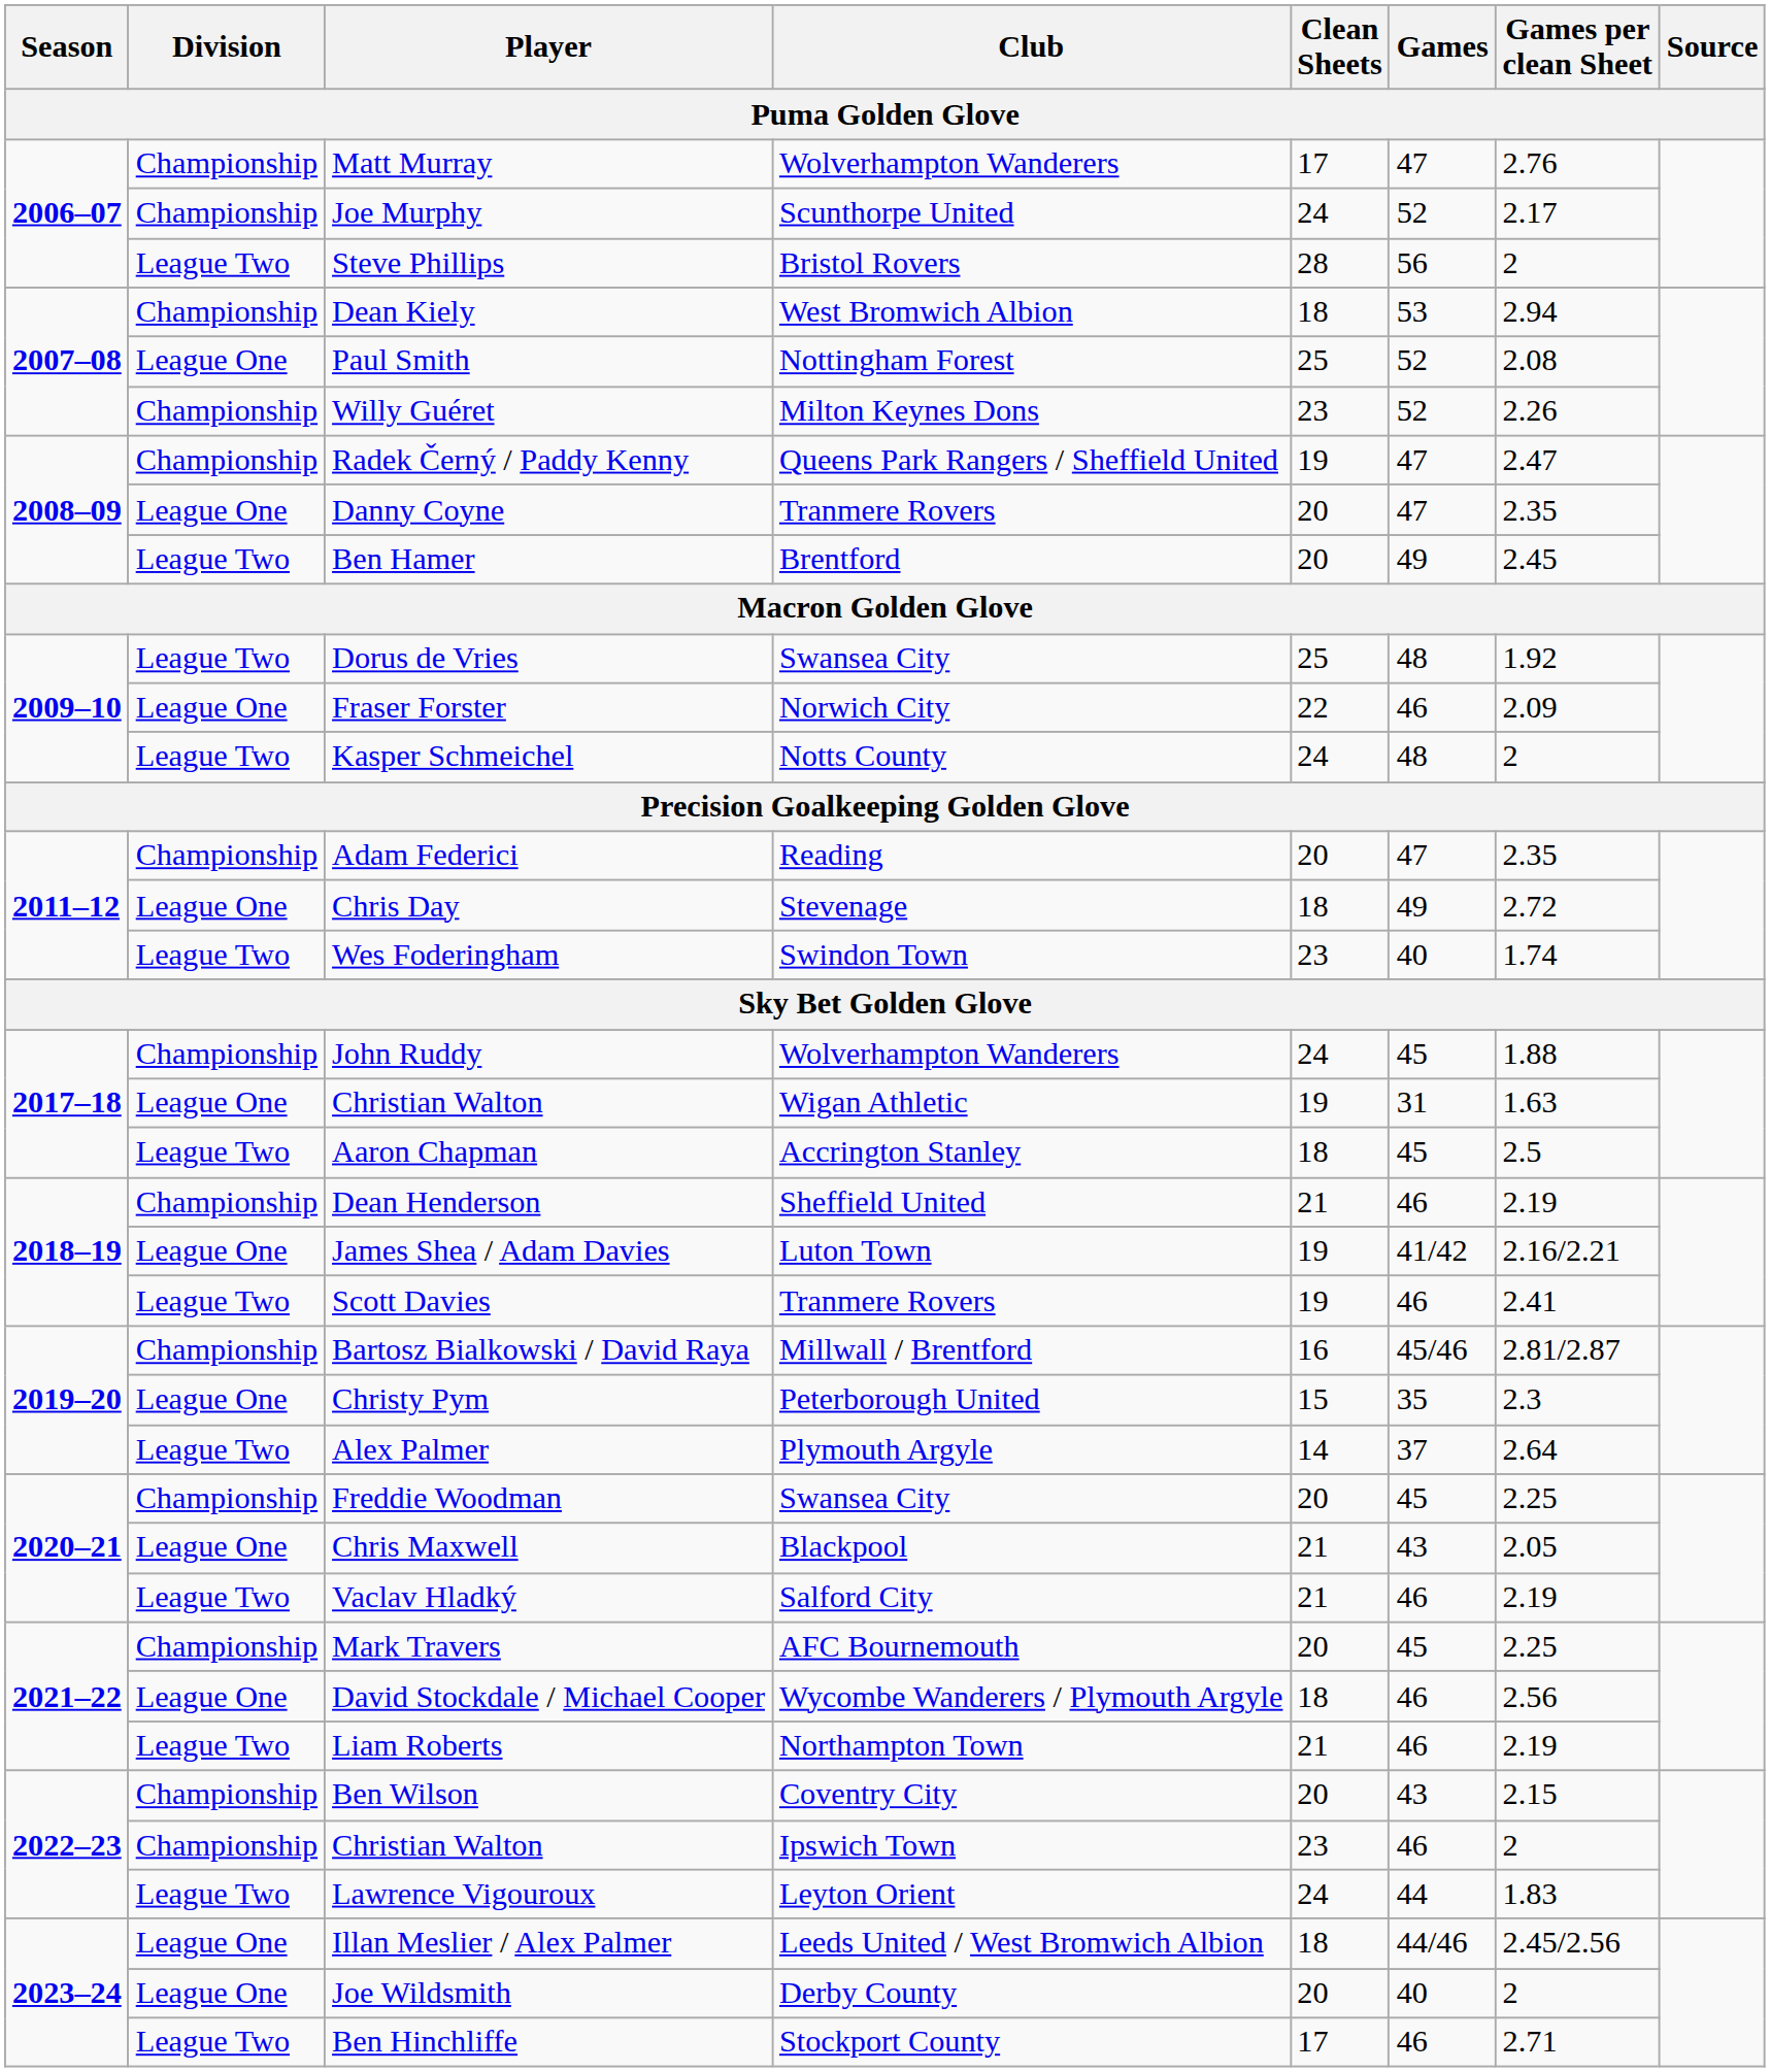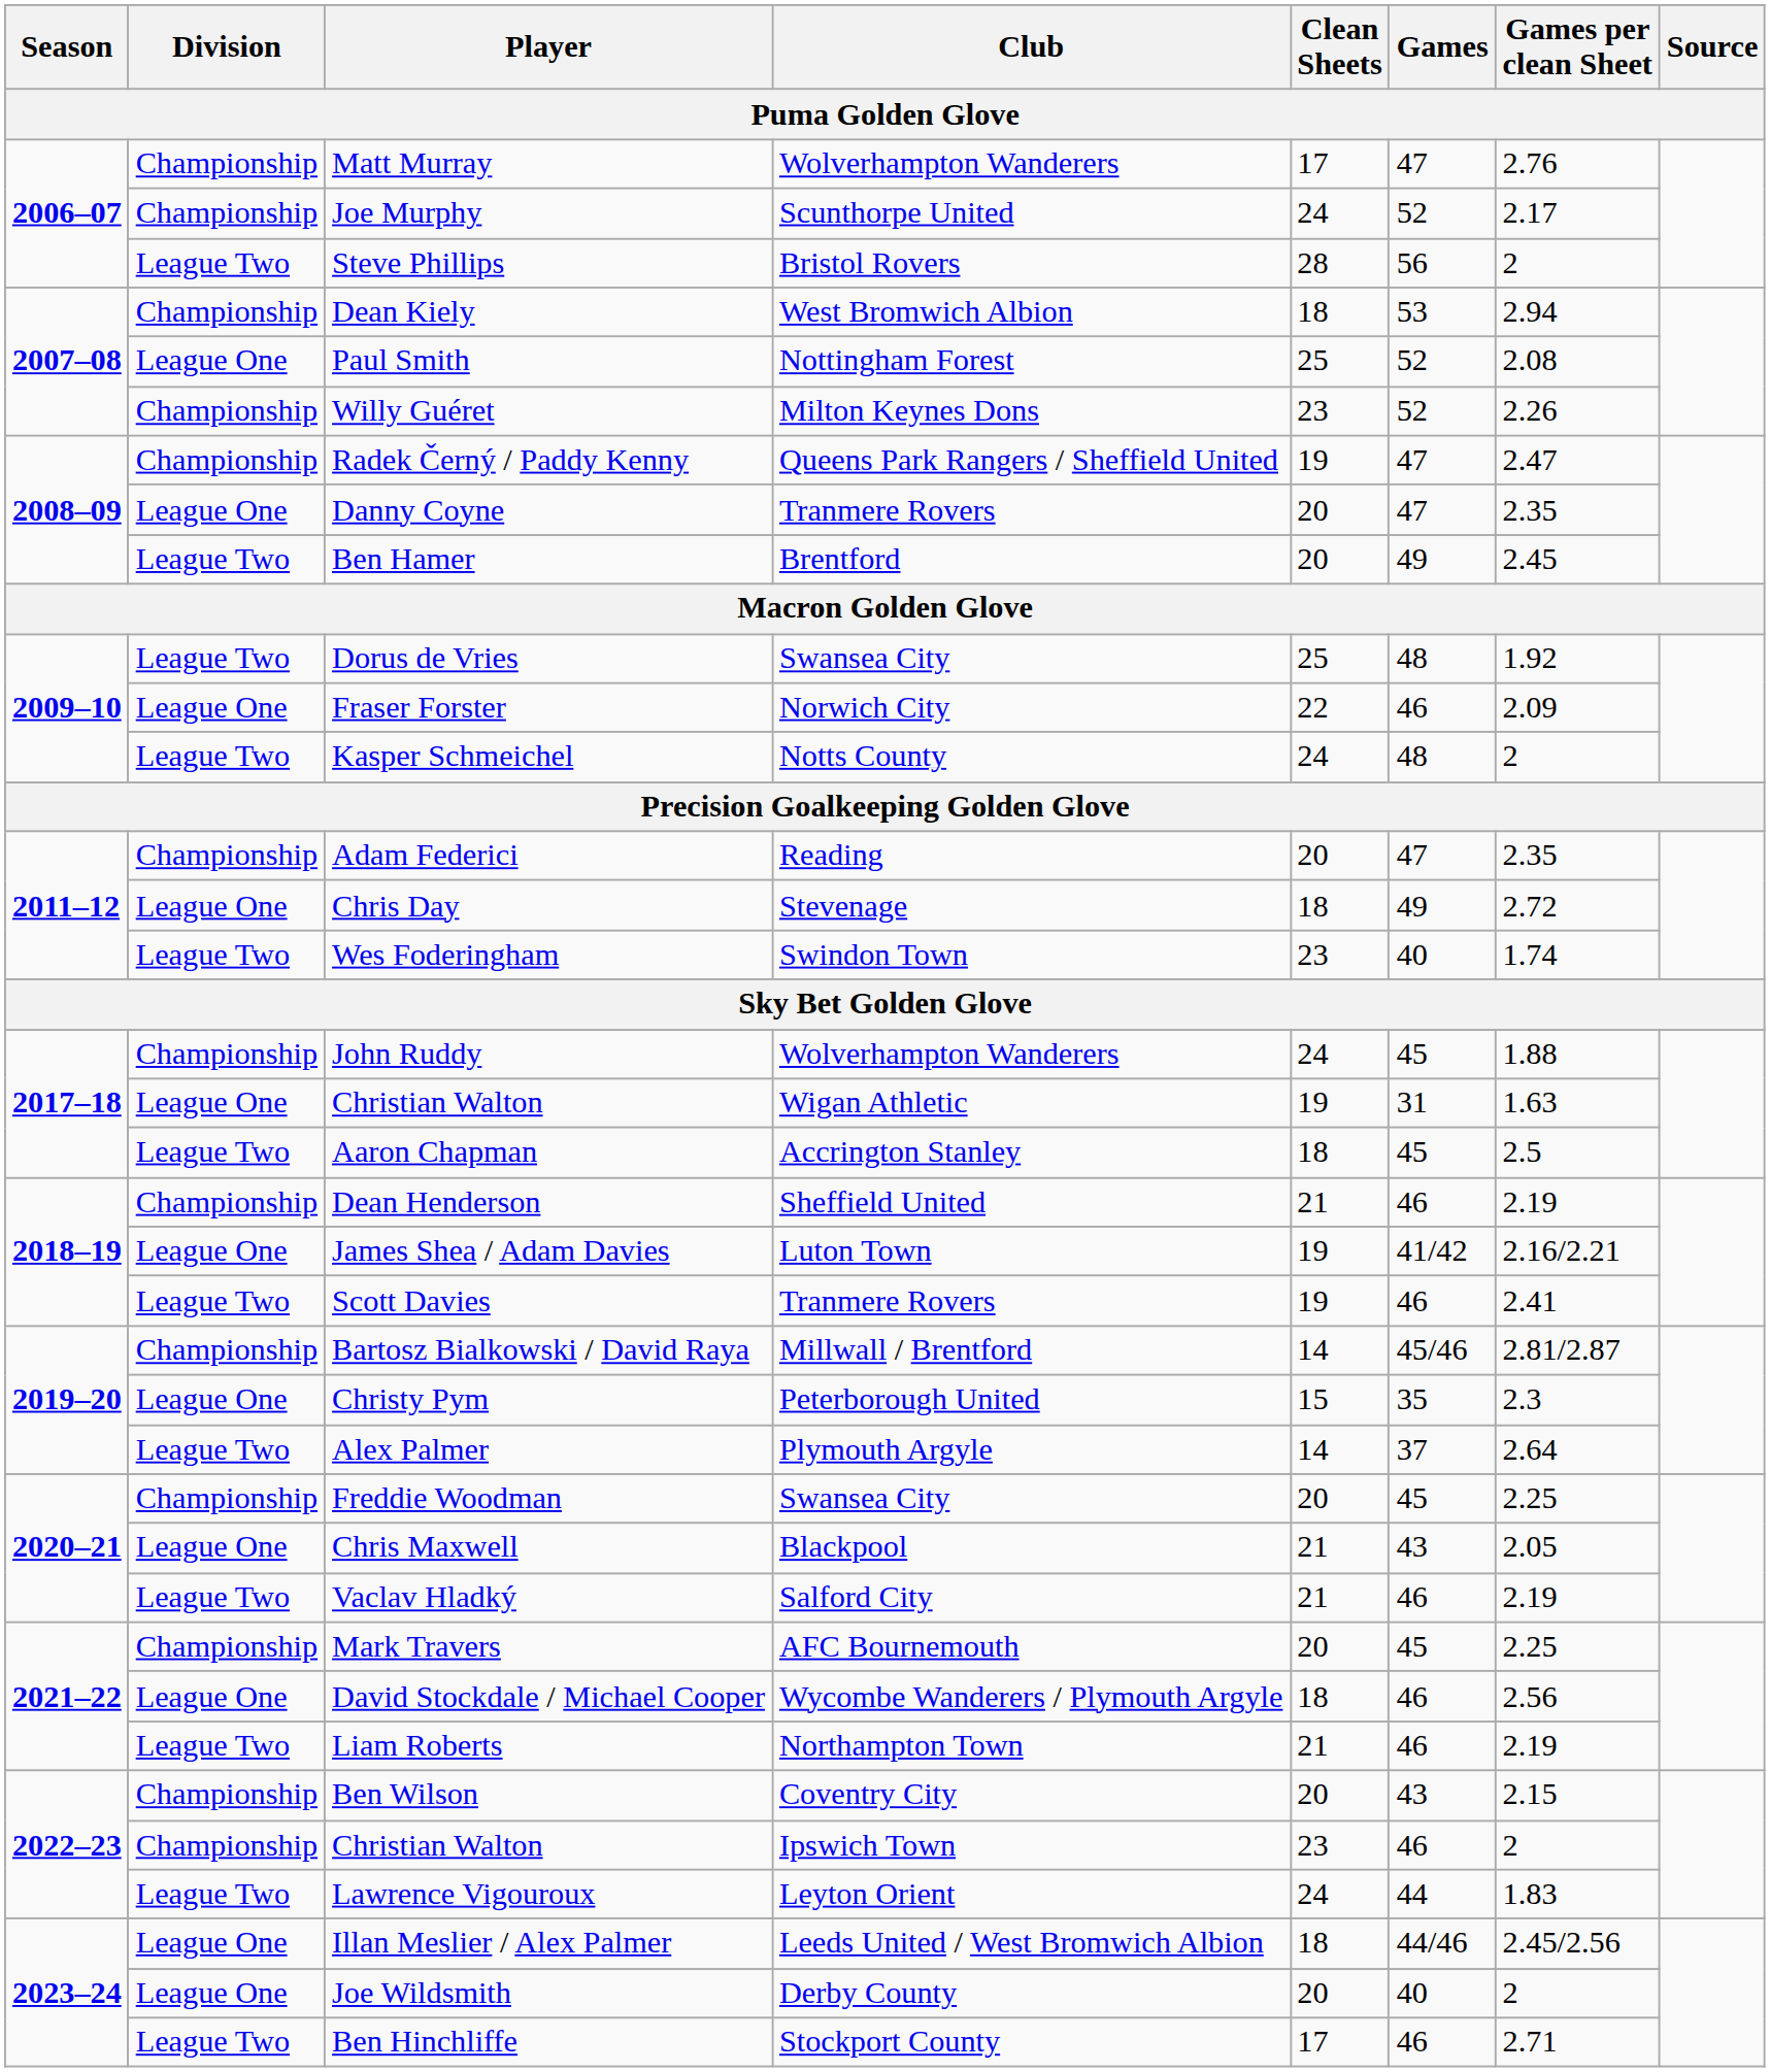 <table class="wikitable sortable">
 <tr>
 <th>Season</th>
 <th>Division</th>
 <th>Player</th>
 <th>Club</th>
 <th>Clean<br>Sheets</th>
 <th>Games</th>
 <th>Games per<br>clean Sheet</th>
 <th>Source</th>
 </tr>
 <tr>
 <th colspan="8">Puma Golden Glove</th>
 </tr>
 <tr>
 <td rowspan="3"><strong><a href='#'>2006–07</a></strong></td>
 <td><a href='#'>Championship</a></td>
 <td> <a href='#'>Matt Murray</a></td>
 <td><a href='#'>Wolverhampton Wanderers</a></td>
 <td>17</td>
 <td>47</td>
 <td>2.76</td>
 <td rowspan="3"></td>
 </tr>
 <tr>
 <td><a href='#'>Championship</a></td>
 <td> <a href='#'>Joe Murphy</a></td>
 <td><a href='#'>Scunthorpe United</a></td>
 <td>24</td>
 <td>52</td>
 <td>2.17</td>
 </tr>
 <tr>
 <td><a href='#'>League Two</a></td>
 <td> <a href='#'>Steve Phillips</a></td>
 <td><a href='#'>Bristol Rovers</a></td>
 <td>28</td>
 <td>56</td>
 <td>2</td>
 </tr>
 <tr>
 <td rowspan="3"><strong><a href='#'>2007–08</a></strong></td>
 <td><a href='#'>Championship</a></td>
 <td> <a href='#'>Dean Kiely</a></td>
 <td><a href='#'>West Bromwich Albion</a></td>
 <td>18</td>
 <td>53</td>
 <td>2.94</td>
 <td rowspan="3"></td>
 </tr>
 <tr>
 <td><a href='#'>League One</a></td>
 <td> <a href='#'>Paul Smith</a></td>
 <td><a href='#'>Nottingham Forest</a></td>
 <td>25</td>
 <td>52</td>
 <td>2.08</td>
 </tr>
 <tr>
 <td><a href='#'>Championship</a></td>
 <td> <a href='#'>Willy Guéret</a></td>
 <td><a href='#'>Milton Keynes Dons</a></td>
 <td>23</td>
 <td>52</td>
 <td>2.26</td>
 </tr>
 <tr>
 <td rowspan="3"><strong><a href='#'>2008–09</a></strong></td>
 <td><a href='#'>Championship</a></td>
 <td> <a href='#'>Radek Černý</a> / <a href='#'>Paddy Kenny</a></td>
 <td><a href='#'>Queens Park Rangers</a> / <a href='#'>Sheffield United</a></td>
 <td>19</td>
 <td>47</td>
 <td>2.47</td>
 <td rowspan="3"></td>
 </tr>
 <tr>
 <td><a href='#'>League One</a></td>
 <td> <a href='#'>Danny Coyne</a></td>
 <td><a href='#'>Tranmere Rovers</a></td>
 <td>20</td>
 <td>47</td>
 <td>2.35</td>
 </tr>
 <tr>
 <td><a href='#'>League Two</a></td>
 <td> <a href='#'>Ben Hamer</a></td>
 <td><a href='#'>Brentford</a></td>
 <td>20</td>
 <td>49</td>
 <td>2.45</td>
 </tr>
 <tr>
 <th colspan="8">Macron Golden Glove</th>
 </tr>
 <tr>
 <td rowspan="3"><strong><a href='#'>2009–10</a></strong></td>
 <td><a href='#'>League Two</a></td>
 <td> <a href='#'>Dorus de Vries</a></td>
 <td><a href='#'>Swansea City</a></td>
 <td>25</td>
 <td>48</td>
 <td>1.92</td>
 <td rowspan="3"></td>
 </tr>
 <tr>
 <td><a href='#'>League One</a></td>
 <td> <a href='#'>Fraser Forster</a></td>
 <td><a href='#'>Norwich City</a></td>
 <td>22</td>
 <td>46</td>
 <td>2.09</td>
 </tr>
 <tr>
 <td><a href='#'>League Two</a></td>
 <td> <a href='#'>Kasper Schmeichel</a></td>
 <td><a href='#'>Notts County</a></td>
 <td>24</td>
 <td>48</td>
 <td>2</td>
 </tr>
 <tr>
 <th colspan="8">Precision Goalkeeping Golden Glove</th>
 </tr>
 <tr>
 <td rowspan="3"><strong><a href='#'>2011–12</a></strong></td>
 <td><a href='#'>Championship</a></td>
 <td> <a href='#'>Adam Federici</a></td>
 <td><a href='#'>Reading</a></td>
 <td>20</td>
 <td>47</td>
 <td>2.35</td>
 <td rowspan="3"></td>
 </tr>
 <tr>
 <td><a href='#'>League One</a></td>
 <td> <a href='#'>Chris Day</a></td>
 <td><a href='#'>Stevenage</a></td>
 <td>18</td>
 <td>49</td>
 <td>2.72</td>
 </tr>
 <tr>
 <td><a href='#'>League Two</a></td>
 <td> <a href='#'>Wes Foderingham</a></td>
 <td><a href='#'>Swindon Town</a></td>
 <td>23</td>
 <td>40</td>
 <td>1.74</td>
 </tr>
 <tr>
 <th colspan="8">Sky Bet Golden Glove</th>
 </tr>
 <tr>
 <td rowspan="3"><strong><a href='#'>2017–18</a></strong></td>
 <td><a href='#'>Championship</a></td>
 <td> <a href='#'>John Ruddy</a></td>
 <td><a href='#'>Wolverhampton Wanderers</a></td>
 <td>24</td>
 <td>45</td>
 <td>1.88</td>
 <td rowspan="3"></td>
 </tr>
 <tr>
 <td><a href='#'>League One</a></td>
 <td> <a href='#'>Christian Walton</a></td>
 <td><a href='#'>Wigan Athletic</a></td>
 <td>19</td>
 <td>31</td>
 <td>1.63</td>
 </tr>
 <tr>
 <td><a href='#'>League Two</a></td>
 <td> <a href='#'>Aaron Chapman</a></td>
 <td><a href='#'>Accrington Stanley</a></td>
 <td>18</td>
 <td>45</td>
 <td>2.5</td>
 </tr>
 <tr>
 <td rowspan="3"><strong><a href='#'>2018–19</a></strong></td>
 <td><a href='#'>Championship</a></td>
 <td> <a href='#'>Dean Henderson</a></td>
 <td><a href='#'>Sheffield United</a></td>
 <td>21</td>
 <td>46</td>
 <td>2.19</td>
 <td rowspan="3"></td>
 </tr>
 <tr>
 <td><a href='#'>League One</a></td>
 <td> <a href='#'>James Shea</a> /  <a href='#'>Adam Davies</a></td>
 <td><a href='#'>Luton Town</a></td>
 <td>19</td>
 <td>41/42</td>
 <td>2.16/2.21</td>
 </tr>
 <tr>
 <td><a href='#'>League Two</a></td>
 <td> <a href='#'>Scott Davies</a></td>
 <td><a href='#'>Tranmere Rovers</a></td>
 <td>19</td>
 <td>46</td>
 <td>2.41</td>
 </tr>
 <tr>
 <td rowspan="3"><strong><a href='#'>2019–20</a></strong></td>
 <td><a href='#'>Championship</a></td>
 <td> <a href='#'>Bartosz Bialkowski</a> /  <a href='#'>David Raya</a></td>
 <td><a href='#'>Millwall</a> / <a href='#'>Brentford</a></td>
-<td>16</td>
+<td>14</td>
 <td>45/46</td>
 <td>2.81/2.87</td>
 <td rowspan="3"></td>
 </tr>
 <tr>
 <td><a href='#'>League One</a></td>
 <td> <a href='#'>Christy Pym</a></td>
 <td><a href='#'>Peterborough United</a></td>
 <td>15</td>
 <td>35</td>
 <td>2.3</td>
 </tr>
 <tr>
 <td><a href='#'>League Two</a></td>
 <td> <a href='#'>Alex Palmer</a></td>
 <td><a href='#'>Plymouth Argyle</a></td>
 <td>14</td>
 <td>37</td>
 <td>2.64</td>
 </tr>
 <tr>
 <td rowspan="3"><strong><a href='#'>2020–21</a></strong></td>
 <td><a href='#'>Championship</a></td>
 <td> <a href='#'>Freddie Woodman</a></td>
 <td><a href='#'>Swansea City</a></td>
 <td>20</td>
 <td>45</td>
 <td>2.25</td>
 <td rowspan="3"></td>
 </tr>
 <tr>
 <td><a href='#'>League One</a></td>
 <td> <a href='#'>Chris Maxwell</a></td>
 <td><a href='#'>Blackpool</a></td>
 <td>21</td>
 <td>43</td>
 <td>2.05</td>
 </tr>
 <tr>
 <td><a href='#'>League Two</a></td>
 <td> <a href='#'>Vaclav Hladký</a></td>
 <td><a href='#'>Salford City</a></td>
 <td>21</td>
 <td>46</td>
 <td>2.19</td>
 </tr>
 <tr>
 <td rowspan="3"><strong><a href='#'>2021–22</a></strong></td>
 <td><a href='#'>Championship</a></td>
 <td> <a href='#'>Mark Travers</a></td>
 <td><a href='#'>AFC Bournemouth</a></td>
 <td>20</td>
 <td>45</td>
 <td>2.25</td>
 <td rowspan="3"></td>
 </tr>
 <tr>
 <td><a href='#'>League One</a></td>
 <td> <a href='#'>David Stockdale</a> /  <a href='#'>Michael Cooper</a></td>
 <td><a href='#'>Wycombe Wanderers</a> / <a href='#'>Plymouth Argyle</a></td>
 <td>18</td>
 <td>46</td>
 <td>2.56</td>
 </tr>
 <tr>
 <td><a href='#'>League Two</a></td>
 <td> <a href='#'>Liam Roberts</a></td>
 <td><a href='#'>Northampton Town</a></td>
 <td>21</td>
 <td>46</td>
 <td>2.19</td>
 </tr>
 <tr>
 <td rowspan="3"><a href='#'><strong>2022–23</strong></a></td>
 <td><a href='#'>Championship</a></td>
 <td> <a href='#'>Ben Wilson</a></td>
 <td><a href='#'>Coventry City</a></td>
 <td>20</td>
 <td>43</td>
 <td>2.15</td>
 <td rowspan="3"></td>
 </tr>
 <tr>
 <td><a href='#'>Championship</a></td>
 <td> <a href='#'>Christian Walton</a></td>
 <td><a href='#'>Ipswich Town</a></td>
 <td>23</td>
 <td>46</td>
 <td>2</td>
 </tr>
 <tr>
 <td><a href='#'>League Two</a></td>
 <td> <a href='#'>Lawrence Vigouroux</a></td>
 <td><a href='#'>Leyton Orient</a></td>
 <td>24</td>
 <td>44</td>
 <td>1.83</td>
 </tr>
 <tr>
 <td rowspan="3"><strong><a href='#'>2023–24</a></strong></td>
 <td><a href='#'>League One</a></td>
 <td> <a href='#'>Illan Meslier</a> /  <a href='#'>Alex Palmer</a></td>
 <td><a href='#'>Leeds United</a> / <a href='#'>West Bromwich Albion</a></td>
 <td>18</td>
 <td>44/46</td>
 <td>2.45/2.56</td>
 <td rowspan="3"></td>
 </tr>
 <tr>
 <td><a href='#'>League One</a></td>
 <td> <a href='#'>Joe Wildsmith</a></td>
 <td><a href='#'>Derby County</a></td>
 <td>20</td>
 <td>40</td>
 <td>2</td>
 </tr>
 <tr>
 <td><a href='#'>League Two</a></td>
 <td> <a href='#'>Ben Hinchliffe</a></td>
 <td><a href='#'>Stockport County</a></td>
 <td>17</td>
 <td>46</td>
 <td>2.71</td>
 </tr>
 </table>
